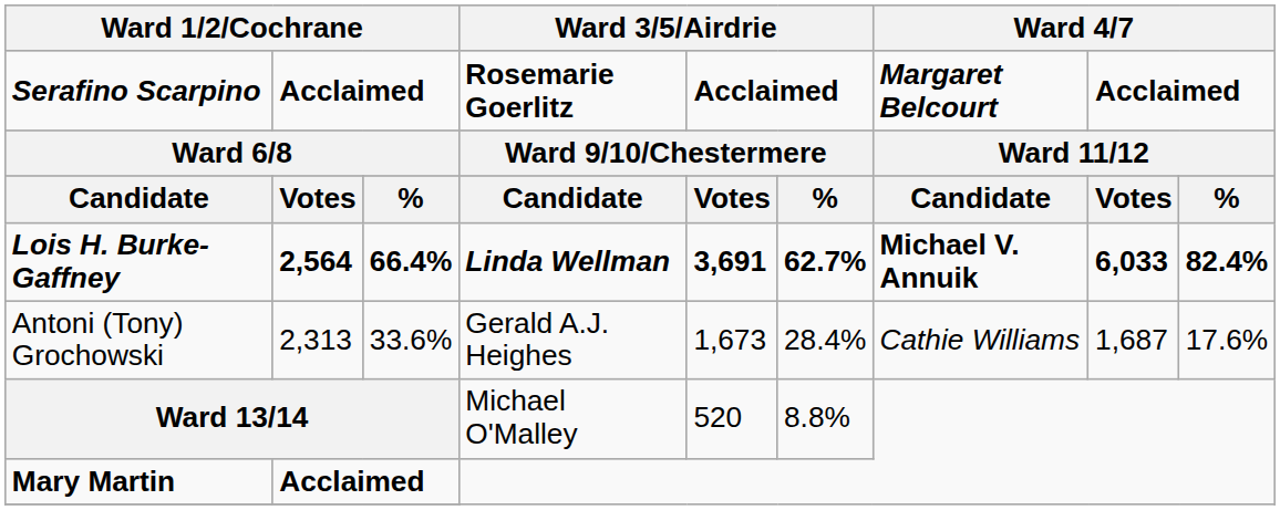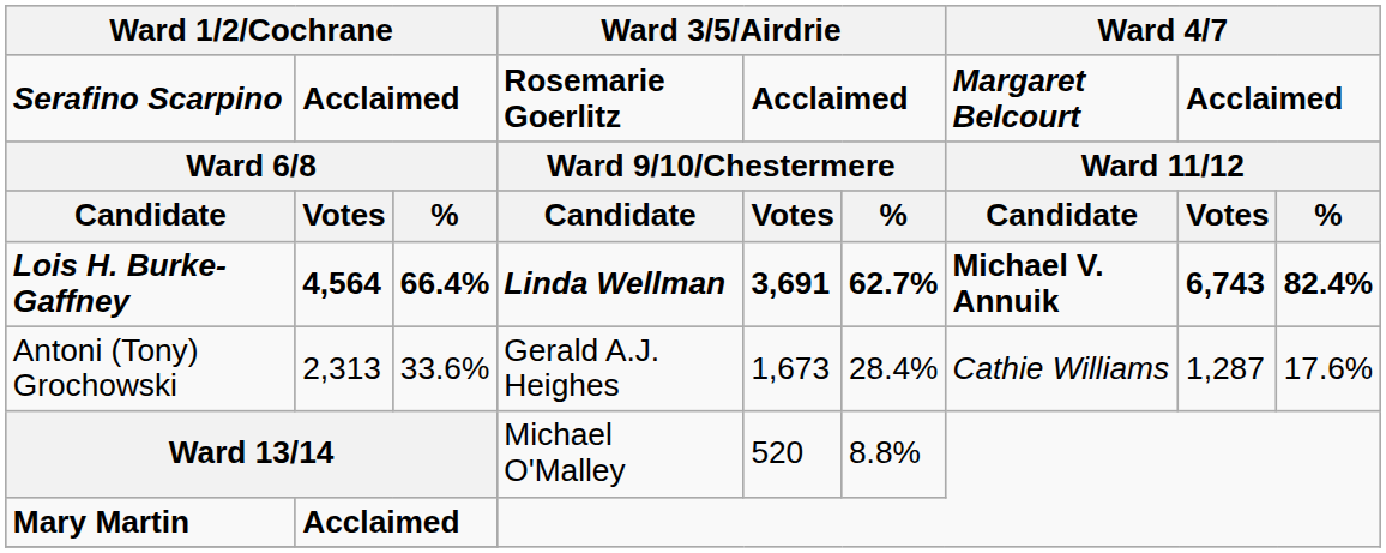 <table class="wikitable" style="width: 700px">
 <tr>
 <th colspan=3>Ward 1/2/Cochrane</th>
 <th colspan=3>Ward 3/5/Airdrie</th>
 <th colspan=3>Ward 4/7</th>
 </tr>
 <tr>
 <td><strong><em>Serafino Scarpino</em></strong></td>
 <td colspan=2><strong>Acclaimed</strong></td>
 <td><strong>Rosemarie Goerlitz</strong></td>
 <td colspan=2><strong>Acclaimed</strong></td>
 <td><strong><em>Margaret Belcourt</em></strong></td>
 <td colspan=2><strong>Acclaimed</strong></td>
 </tr>
 <tr>
 <th colspan=3>Ward 6/8</th>
 <th colspan=3>Ward 9/10/Chestermere</th>
 <th colspan=3>Ward 11/12</th>
 </tr>
 <tr>
 <th>Candidate</th>
 <th>Votes</th>
 <th>%</th>
 <th>Candidate</th>
 <th>Votes</th>
 <th>%</th>
 <th>Candidate</th>
 <th>Votes</th>
 <th>%</th>
 </tr>
 <tr>
 <td><strong><em>Lois H. Burke-Gaffney</em></strong></td>
-<td><strong>2,564</strong></td>
+<td><strong>4,564</strong></td>
 <td><strong>66.4%</strong></td>
 <td><strong><em>Linda Wellman</em></strong></td>
 <td><strong>3,691</strong></td>
 <td><strong>62.7%</strong></td>
 <td><strong>Michael V. Annuik</strong></td>
-<td><strong>6,033</strong></td>
+<td><strong>6,743</strong></td>
 <td><strong>82.4%</strong></td>
 </tr>
 <tr>
 <td>Antoni (Tony) Grochowski</td>
 <td>2,313</td>
 <td>33.6%</td>
 <td>Gerald A.J. Heighes</td>
 <td>1,673</td>
 <td>28.4%</td>
 <td><em>Cathie Williams</em></td>
-<td>1,687</td>
+<td>1,287</td>
 <td>17.6%</td>
 </tr>
 <tr>
 <th colspan=3>Ward 13/14</th>
 <td>Michael O'Malley</td>
 <td>520</td>
 <td>8.8%</td>
 </tr>
 <tr>
 <td><strong>Mary Martin</strong></td>
 <td colspan=2><strong>Acclaimed</strong></td>
 </tr>
 <tr>
 </tr>
 </table>
